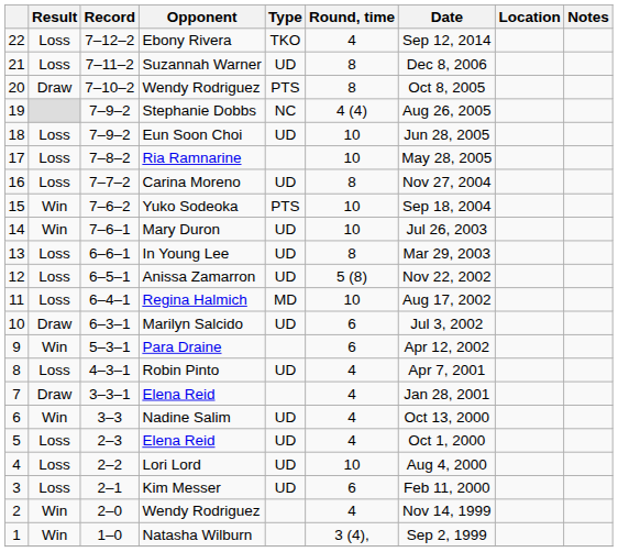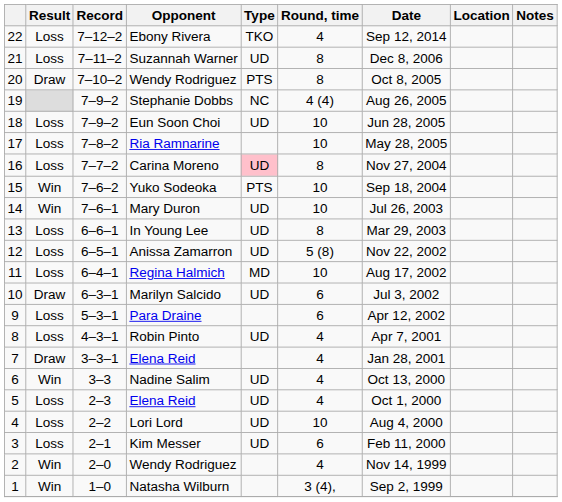 <table class="wikitable" style="text-align:center; font-size:95%">
 <tr>
 <th></th>
 <th>Result</th>
 <th>Record</th>
 <th>Opponent</th>
 <th>Type</th>
 <th>Round, time</th>
 <th>Date</th>
 <th>Location</th>
 <th>Notes</th>
 </tr>
 <tr>
 <td>22</td>
 <td>Loss</td>
 <td>7–12–2 </td>
 <td style="text-align:left;"> Ebony Rivera</td>
 <td>TKO</td>
 <td>4</td>
 <td>Sep 12, 2014</td>
 <td style="text-align:left;"></td>
 <td style="text-align:left;"></td>
 </tr>
 <tr>
 <td>21</td>
 <td>Loss</td>
 <td>7–11–2 </td>
 <td style="text-align:left;"> Suzannah Warner</td>
 <td>UD</td>
 <td>8</td>
 <td>Dec 8, 2006</td>
 <td style="text-align:left;"></td>
 <td style="text-align:left;"></td>
 </tr>
 <tr>
 <td>20</td>
 <td>Draw</td>
 <td>7–10–2 </td>
 <td style="text-align:left;"> Wendy Rodriguez</td>
 <td>PTS</td>
 <td>8</td>
 <td>Oct 8, 2005</td>
 <td style="text-align:left;"></td>
 <td style="text-align:left;"></td>
 </tr>
 <tr>
 <td>19</td>
 <td style="background: #DDD"></td>
 <td>7–9–2 </td>
 <td style="text-align:left;"> Stephanie Dobbs</td>
 <td>NC</td>
 <td>4 (4)</td>
 <td>Aug 26, 2005</td>
 <td style="text-align:left;"></td>
 <td style="text-align:left;"></td>
 </tr>
 <tr>
 <td>18</td>
 <td>Loss</td>
 <td>7–9–2</td>
 <td style="text-align:left;"> Eun Soon Choi</td>
 <td>UD</td>
 <td>10</td>
 <td>Jun 28, 2005</td>
 <td style="text-align:left;"></td>
 <td style="text-align:left;"></td>
 </tr>
 <tr>
 <td>17</td>
 <td>Loss</td>
 <td>7–8–2</td>
 <td style="text-align:left;"> <a href='#'>Ria Ramnarine</a></td>
 <td></td>
 <td>10</td>
 <td>May 28, 2005</td>
 <td style="text-align:left;"></td>
 <td style="text-align:left;"></td>
 </tr>
 <tr>
 <td>16</td>
 <td>Loss</td>
 <td>7–7–2</td>
 <td style="text-align:left;"> Carina Moreno</td>
-<td>UD</td>
+<td style="background: pink;">UD</td>
 <td>8</td>
 <td>Nov 27, 2004</td>
 <td style="text-align:left;"></td>
 <td style="text-align:left;"></td>
 </tr>
 <tr>
 <td>15</td>
 <td>Win</td>
 <td>7–6–2</td>
 <td style="text-align:left;"> Yuko Sodeoka</td>
 <td>PTS</td>
 <td>10</td>
 <td>Sep 18, 2004</td>
 <td style="text-align:left;"></td>
 <td style="text-align:left;"></td>
 </tr>
 <tr>
 <td>14</td>
 <td>Win</td>
 <td>7–6–1</td>
 <td style="text-align:left;"> Mary Duron</td>
 <td>UD</td>
 <td>10</td>
 <td>Jul 26, 2003</td>
 <td style="text-align:left;"></td>
 <td style="text-align:left;"></td>
 </tr>
 <tr>
 <td>13</td>
 <td>Loss</td>
 <td>6–6–1</td>
 <td style="text-align:left;"> In Young Lee</td>
 <td>UD</td>
 <td>8</td>
 <td>Mar 29, 2003</td>
 <td style="text-align:left;"></td>
 <td style="text-align:left;"></td>
 </tr>
 <tr>
 <td>12</td>
 <td>Loss</td>
 <td>6–5–1</td>
 <td style="text-align:left;"> Anissa Zamarron</td>
 <td>UD</td>
 <td>5 (8)</td>
 <td>Nov 22, 2002</td>
 <td style="text-align:left;"></td>
 <td style="text-align:left;"></td>
 </tr>
 <tr>
 <td>11</td>
 <td>Loss</td>
 <td>6–4–1</td>
 <td style="text-align:left;"> <a href='#'>Regina Halmich</a></td>
 <td>MD</td>
 <td>10</td>
 <td>Aug 17, 2002</td>
 <td style="text-align:left;"></td>
 <td style="text-align:left;"></td>
 </tr>
 <tr>
 <td>10</td>
 <td>Draw</td>
 <td>6–3–1</td>
 <td style="text-align:left;"> Marilyn Salcido</td>
 <td>UD</td>
 <td>6</td>
 <td>Jul 3, 2002</td>
 <td style="text-align:left;"></td>
 <td style="text-align:left;"></td>
 </tr>
 <tr>
 <td>9</td>
-<td>Win</td>
+<td>Loss</td>
 <td>5–3–1</td>
 <td style="text-align:left;"> <a href='#'>Para Draine</a></td>
 <td></td>
 <td>6</td>
 <td>Apr 12, 2002</td>
 <td style="text-align:left;"></td>
 <td style="text-align:left;"></td>
 </tr>
 <tr>
 <td>8</td>
 <td>Loss</td>
 <td>4–3–1</td>
 <td style="text-align:left;"> Robin Pinto</td>
 <td>UD</td>
 <td>4</td>
 <td>Apr 7, 2001</td>
 <td style="text-align:left;"></td>
 <td style="text-align:left;"></td>
 </tr>
 <tr>
 <td>7</td>
 <td>Draw</td>
 <td>3–3–1</td>
 <td style="text-align:left;"> <a href='#'>Elena Reid</a></td>
 <td></td>
 <td>4</td>
 <td>Jan 28, 2001</td>
 <td style="text-align:left;"></td>
 <td style="text-align:left;"></td>
 </tr>
 <tr>
 <td>6</td>
 <td>Win</td>
 <td>3–3</td>
 <td style="text-align:left;"> Nadine Salim</td>
 <td>UD</td>
 <td>4</td>
 <td>Oct 13, 2000</td>
 <td style="text-align:left;"></td>
 <td style="text-align:left;"></td>
 </tr>
 <tr>
 <td>5</td>
 <td>Loss</td>
 <td>2–3</td>
 <td style="text-align:left;"> <a href='#'>Elena Reid</a></td>
 <td>UD</td>
 <td>4</td>
 <td>Oct 1, 2000</td>
 <td style="text-align:left;"></td>
 <td style="text-align:left;"></td>
 </tr>
 <tr>
 <td>4</td>
 <td>Loss</td>
 <td>2–2</td>
 <td style="text-align:left;"> Lori Lord</td>
 <td>UD</td>
 <td>10</td>
 <td>Aug 4, 2000</td>
 <td style="text-align:left;"></td>
 <td style="text-align:left;"></td>
 </tr>
 <tr>
 <td>3</td>
 <td>Loss</td>
 <td>2–1</td>
 <td style="text-align:left;"> Kim Messer</td>
 <td>UD</td>
 <td>6</td>
 <td>Feb 11, 2000</td>
 <td style="text-align:left;"></td>
 <td style="text-align:left;"></td>
 </tr>
 <tr>
 <td>2</td>
 <td>Win</td>
 <td>2–0</td>
 <td style="text-align:left;"> Wendy Rodriguez</td>
 <td></td>
 <td>4</td>
 <td>Nov 14, 1999</td>
 <td style="text-align:left;"></td>
 <td style="text-align:left;"></td>
 </tr>
 <tr>
 <td>1</td>
 <td>Win</td>
 <td>1–0</td>
 <td style="text-align:left;"> Natasha Wilburn</td>
 <td></td>
 <td>3 (4), </td>
 <td>Sep 2, 1999</td>
 <td style="text-align:left;"></td>
 <td style="text-align:left;"></td>
 </tr>
 <tr>
 </tr>
 </table>
